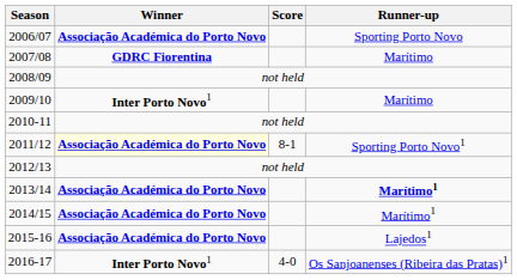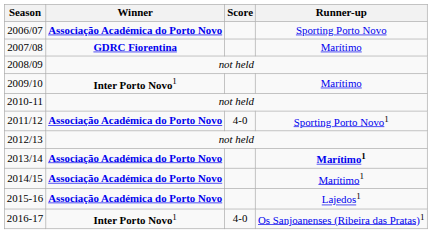 <table class="wikitable" style="text-align: center; font-size:100%">
 <tr>
 <th>Season</th>
 <th>Winner</th>
 <th>Score</th>
 <th>Runner-up</th>
 </tr>
 <tr>
 <td>2006/07</td>
 <td><strong><a href='#'>Associação Académica do Porto Novo</a></strong></td>
 <td></td>
 <td><a href='#'>Sporting Porto Novo</a></td>
 </tr>
 <tr>
 <td>2007/08</td>
 <td><strong><a href='#'>GDRC Fiorentina</a></strong></td>
 <td></td>
 <td><a href='#'>Marítimo</a></td>
 </tr>
 <tr>
 <td>2008/09</td>
 <td colspan=3><em>not held</em></td>
 </tr>
 <tr>
 <td>2009/10</td>
 <td><strong>Inter Porto Novo</strong><sup>1</sup></td>
 <td></td>
 <td><a href='#'>Marítimo</a></td>
 </tr>
 <tr>
 <td>2010-11</td>
 <td colspan=3><em>not held</em></td>
 </tr>
 <tr>
 <td>2011/12</td>
-<td style="background: lightyellow;"><strong><a href='#'>Associação Académica do Porto Novo</a></strong></td>
-<td>8-1</td>
+<td><strong><a href='#'>Associação Académica do Porto Novo</a></strong></td>
+<td>4-0</td>
 <td><a href='#'>Sporting Porto Novo</a><sup>1</sup></td>
 </tr>
 <tr>
 <td>2012/13</td>
 <td colspan=3><em>not held</em></td>
 </tr>
 <tr>
 <td>2013/14</td>
 <td><strong><a href='#'>Associação Académica do Porto Novo</a></strong></td>
 <td></td>
 <td><strong><a href='#'>Marítimo</a><sup>1</sup></strong></td>
 </tr>
 <tr>
 <td>2014/15</td>
 <td><strong><a href='#'>Associação Académica do Porto Novo</a></strong></td>
 <td></td>
 <td><a href='#'>Marítimo</a><sup>1</sup></td>
 </tr>
 <tr>
 <td>2015-16</td>
 <td><strong><a href='#'>Associação Académica do Porto Novo</a></strong></td>
 <td></td>
 <td><a href='#'>Lajedos</a><sup>1</sup></td>
 </tr>
 <tr>
 <td>2016-17</td>
 <td><strong>Inter Porto Novo</strong><sup>1</sup></td>
 <td>4-0</td>
 <td><a href='#'>Os Sanjoanenses (Ribeira das Pratas)</a><sup>1</sup></td>
 </tr>
 </table>
